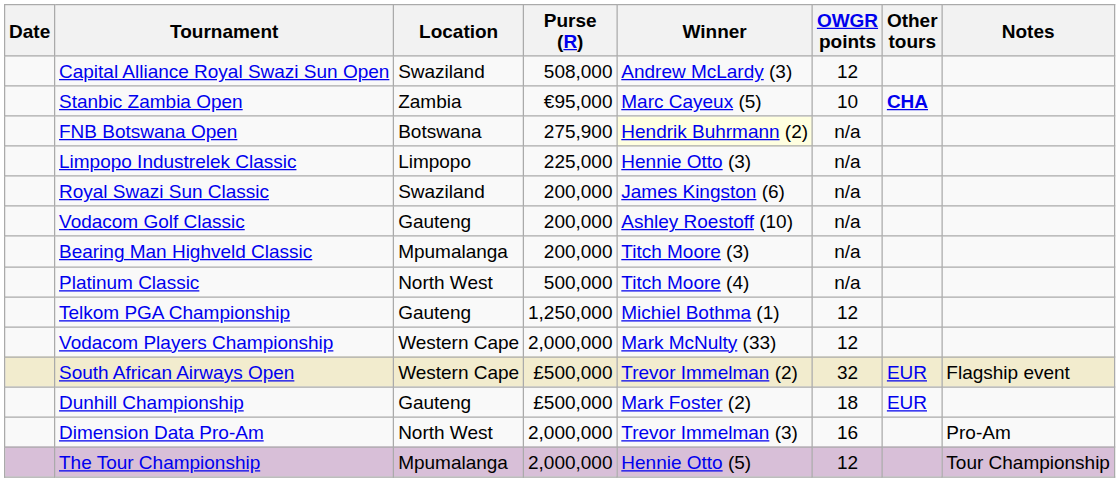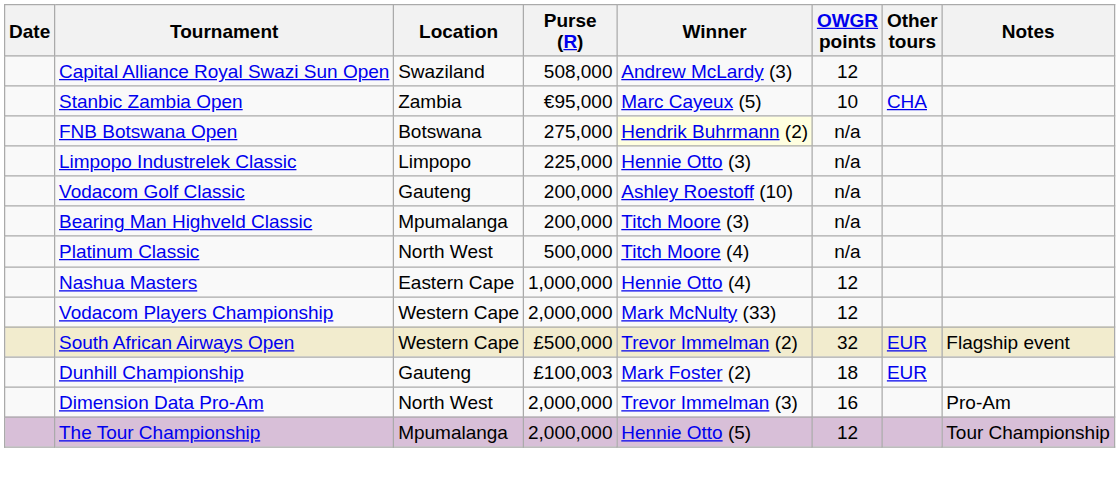 <table class="wikitable" style="font-size:95%">
 <tr>
 <th>Date</th>
 <th>Tournament</th>
 <th>Location</th>
 <th>Purse<br>(<a href='#'>R</a>)</th>
 <th>Winner</th>
 <th><a href='#'>OWGR</a><br>points</th>
 <th>Other<br>tours</th>
 <th>Notes</th>
 </tr>
 <tr>
 <td></td>
 <td><a href='#'>Capital Alliance Royal Swazi Sun Open</a></td>
 <td>Swaziland</td>
 <td align=right>508,000</td>
 <td> <a href='#'>Andrew McLardy</a> (3)</td>
 <td align=center>12</td>
 <td></td>
 <td></td>
 </tr>
 <tr>
 <td></td>
 <td><a href='#'>Stanbic Zambia Open</a></td>
 <td>Zambia</td>
 <td align=right>€95,000</td>
 <td> <a href='#'>Marc Cayeux</a> (5)</td>
 <td align=center>10</td>
-<td><strong><a href='#'>CHA</a></strong></td>
+<td><a href='#'>CHA</a></td>
 <td></td>
 </tr>
 <tr>
 <td></td>
 <td><a href='#'>FNB Botswana Open</a></td>
 <td>Botswana</td>
-<td align=right>275,900</td>
+<td align=right>275,000</td>
 <td style="background: lightyellow;"> <a href='#'>Hendrik Buhrmann</a> (2)</td>
 <td align=center>n/a</td>
 <td></td>
 <td></td>
 </tr>
 <tr>
 <td></td>
 <td><a href='#'>Limpopo Industrelek Classic</a></td>
 <td>Limpopo</td>
 <td align=right>225,000</td>
 <td> <a href='#'>Hennie Otto</a> (3)</td>
-<td align=center>n/a</td>
-<td></td>
-<td></td>
-</tr>
-<tr>
-<td></td>
-<td><a href='#'>Royal Swazi Sun Classic</a></td>
-<td>Swaziland</td>
-<td align=right>200,000</td>
-<td> <a href='#'>James Kingston</a> (6)</td>
 <td align=center>n/a</td>
 <td></td>
 <td></td>
 </tr>
 <tr>
 <td></td>
 <td><a href='#'>Vodacom Golf Classic</a></td>
 <td>Gauteng</td>
 <td align=right>200,000</td>
 <td> <a href='#'>Ashley Roestoff</a> (10)</td>
 <td align=center>n/a</td>
 <td></td>
 <td></td>
 </tr>
 <tr>
 <td></td>
 <td><a href='#'>Bearing Man Highveld Classic</a></td>
 <td>Mpumalanga</td>
 <td align=right>200,000</td>
 <td> <a href='#'>Titch Moore</a> (3)</td>
 <td align=center>n/a</td>
 <td></td>
 <td></td>
 </tr>
 <tr>
 <td></td>
 <td><a href='#'>Platinum Classic</a></td>
 <td>North West</td>
 <td align=right>500,000</td>
 <td> <a href='#'>Titch Moore</a> (4)</td>
 <td align=center>n/a</td>
 <td></td>
 <td></td>
 </tr>
 <tr>
 <td></td>
-<td><a href='#'>Telkom PGA Championship</a></td>
-<td>Gauteng</td>
-<td align=right>1,250,000</td>
-<td> <a href='#'>Michiel Bothma</a> (1)</td>
+<td><a href='#'>Nashua Masters</a></td>
+<td>Eastern Cape</td>
+<td align=right>1,000,000</td>
+<td> <a href='#'>Hennie Otto</a> (4)</td>
 <td align=center>12</td>
 <td></td>
 <td></td>
 </tr>
 <tr>
 <td></td>
 <td><a href='#'>Vodacom Players Championship</a></td>
 <td>Western Cape</td>
 <td align=right>2,000,000</td>
 <td> <a href='#'>Mark McNulty</a> (33)</td>
 <td align=center>12</td>
 <td></td>
 <td></td>
 </tr>
 <tr style="background:#f2ecce;">
 <td></td>
 <td><a href='#'>South African Airways Open</a></td>
 <td>Western Cape</td>
 <td align=right>£500,000</td>
 <td> <a href='#'>Trevor Immelman</a> (2)</td>
 <td align=center>32</td>
 <td><a href='#'>EUR</a></td>
 <td>Flagship event</td>
 </tr>
 <tr>
 <td></td>
 <td><a href='#'>Dunhill Championship</a></td>
 <td>Gauteng</td>
-<td align=right>£500,000</td>
+<td align=right>£100,003</td>
 <td> <a href='#'>Mark Foster</a> (2)</td>
 <td align=center>18</td>
 <td><a href='#'>EUR</a></td>
 <td></td>
 </tr>
 <tr>
 <td></td>
 <td><a href='#'>Dimension Data Pro-Am</a></td>
 <td>North West</td>
 <td align=right>2,000,000</td>
 <td> <a href='#'>Trevor Immelman</a> (3)</td>
 <td align=center>16</td>
 <td></td>
 <td>Pro-Am</td>
 </tr>
 <tr style="background:thistle;">
 <td></td>
 <td><a href='#'>The Tour Championship</a></td>
 <td>Mpumalanga</td>
 <td align=right>2,000,000</td>
 <td> <a href='#'>Hennie Otto</a> (5)</td>
 <td align=center>12</td>
 <td></td>
 <td>Tour Championship</td>
 </tr>
 </table>
